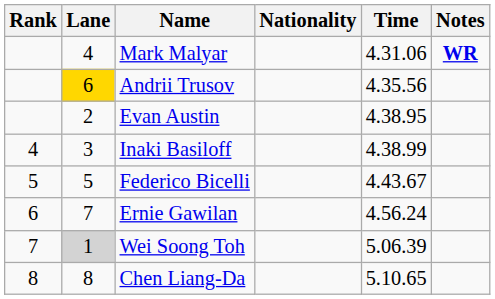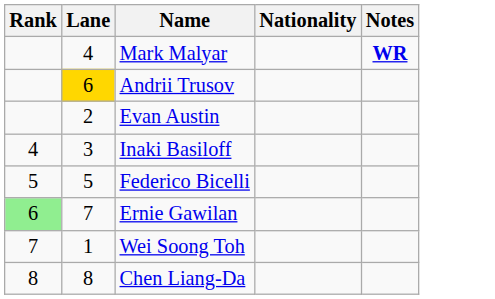 <table class="wikitable sortable" style="text-align:center">
 <tr>
 <th>Rank</th>
 <th>Lane</th>
 <th>Name</th>
 <th>Nationality</th>
-<th>Time</th>
 <th>Notes</th>
 </tr>
 <tr>
 <td></td>
 <td>4</td>
 <td align=left><a href='#'>Mark Malyar</a></td>
 <td></td>
-<td align=left>4.31.06</td>
 <td><strong><a href='#'>WR</a></strong></td>
 </tr>
 <tr>
 <td></td>
 <td style="background: gold;">6</td>
 <td align=left><a href='#'>Andrii Trusov</a></td>
 <td></td>
-<td align=left>4.35.56</td>
 <td></td>
 </tr>
 <tr>
 <td></td>
 <td>2</td>
 <td align=left><a href='#'>Evan Austin</a></td>
 <td></td>
-<td align=left>4.38.95</td>
 <td></td>
 </tr>
 <tr>
 <td>4</td>
 <td>3</td>
 <td align=left><a href='#'>Inaki Basiloff</a></td>
 <td></td>
-<td align=left>4.38.99</td>
 <td></td>
 </tr>
 <tr>
 <td>5</td>
 <td>5</td>
 <td align=left><a href='#'>Federico Bicelli</a></td>
 <td></td>
-<td align=left>4.43.67</td>
 <td></td>
 </tr>
 <tr>
-<td>6</td>
+<td style="background: lightgreen;">6</td>
 <td>7</td>
 <td align=left><a href='#'>Ernie Gawilan</a></td>
 <td></td>
-<td align=left>4.56.24</td>
 <td></td>
 </tr>
 <tr>
 <td>7</td>
-<td style="background: lightgrey;">1</td>
+<td>1</td>
 <td align=left><a href='#'>Wei Soong Toh</a></td>
 <td></td>
-<td>5.06.39</td>
 <td></td>
 </tr>
 <tr>
 <td>8</td>
 <td>8</td>
 <td align=left><a href='#'>Chen Liang-Da</a></td>
 <td></td>
-<td>5.10.65</td>
 <td></td>
 </tr>
 </table>
